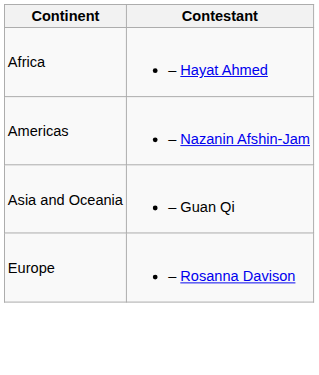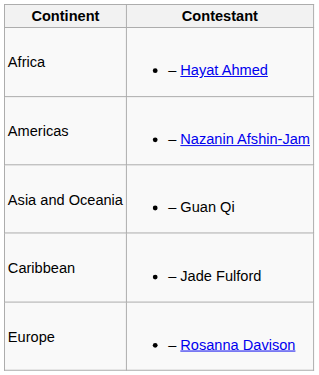 <table class="wikitable sortable" style="font-size: 95%;">
 <tr>
 <th>Continent</th>
 <th>Contestant</th>
 </tr>
 <tr>
 <td>Africa</td>
 <td><br><ul><li> – <a href='#'>Hayat Ahmed</a></li></ul></td>
 </tr>
 <tr>
 <td>Americas</td>
 <td><br><ul><li> – <a href='#'>Nazanin Afshin-Jam</a></li></ul></td>
 </tr>
 <tr>
 <td>Asia and Oceania</td>
 <td><br><ul><li> – Guan Qi</li></ul></td>
 </tr>
 <tr>
+<td>Caribbean</td>
+<td><br><ul><li> – Jade Fulford</li></ul></td>
+</tr>
+<tr>
 <td>Europe</td>
 <td><br><ul><li> – <a href='#'>Rosanna Davison</a></li></ul></td>
 </tr>
 </table>
